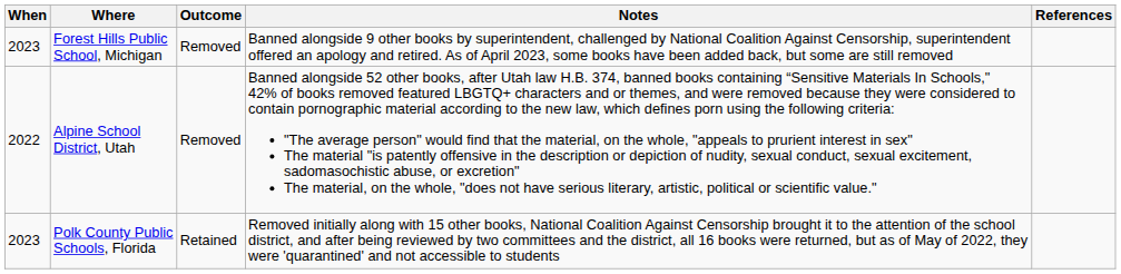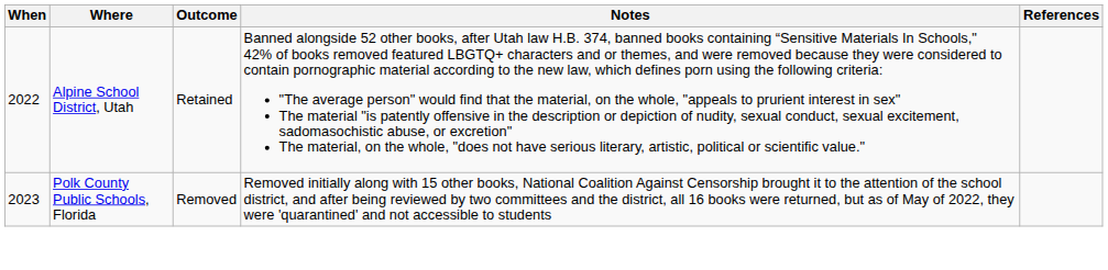 <table class="wikitable">
 <tr>
 <th>When</th>
 <th>Where</th>
 <th>Outcome</th>
 <th>Notes</th>
 <th>References</th>
 </tr>
 <tr>
-<td>2023</td>
-<td><a href='#'>Forest Hills Public School</a>, Michigan</td>
-<td>Removed</td>
-<td>Banned alongside 9 other books by superintendent, challenged by National Coalition Against Censorship, superintendent offered an apology and retired. As of April 2023, some books have been added back, but some are still removed</td>
-<td></td>
-</tr>
-<tr>
 <td>2022</td>
 <td><a href='#'>Alpine School District</a>, Utah</td>
-<td>Removed</td>
+<td>Retained</td>
 <td>Banned alongside 52 other books, after Utah law H.B. 374, banned books containing “Sensitive Materials In Schools,"<br>42% of books removed featured LBGTQ+ characters and or themes, and were removed because they were considered to contain pornographic material according to the new law, which defines porn using the following criteria:<ul><li>"The average person" would find that the material, on the whole, "appeals to prurient interest in sex"</li><li>The material "is patently offensive in the description or depiction of nudity, sexual conduct, sexual excitement, sadomasochistic abuse, or excretion"</li><li>The material, on the whole, "does not have serious literary, artistic, political or scientific value."</li></ul></td>
 <td></td>
 </tr>
 <tr>
 <td>2023</td>
 <td><a href='#'>Polk County Public Schools</a>, Florida</td>
-<td>Retained</td>
+<td>Removed</td>
 <td>Removed initially along with 15 other books, National Coalition Against Censorship brought it to the attention of the school district, and after being reviewed by two committees and the district, all 16 books were returned, but as of May of 2022, they were 'quarantined' and not accessible to students</td>
 <td></td>
 </tr>
 </table>
